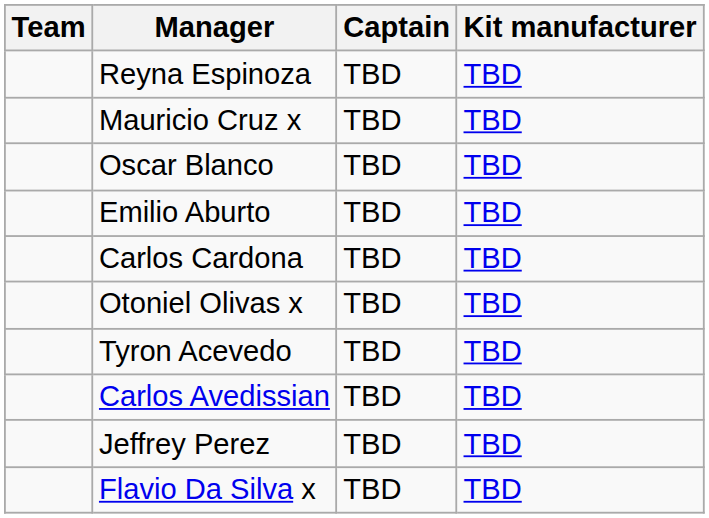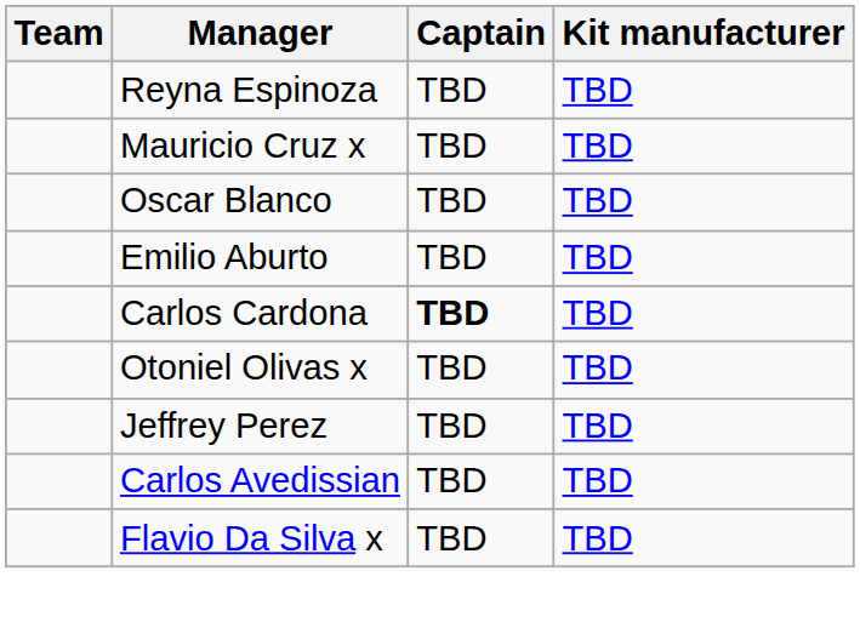 <table class="wikitable sortable">
 <tr>
 <th>Team</th>
 <th>Manager</th>
 <th>Captain</th>
 <th>Kit manufacturer</th>
 </tr>
 <tr>
 <td></td>
 <td align="left"> Reyna Espinoza</td>
 <td align="left"> TBD</td>
 <td><a href='#'>TBD</a></td>
 </tr>
 <tr>
 <td></td>
 <td align="left"> Mauricio Cruz x</td>
 <td align="left"> TBD</td>
 <td><a href='#'>TBD</a></td>
 </tr>
 <tr>
 <td></td>
 <td align="left"> Oscar Blanco</td>
 <td align="left"> TBD</td>
 <td><a href='#'>TBD</a></td>
 </tr>
 <tr>
 <td></td>
 <td align="left"> Emilio Aburto</td>
 <td align="left"> TBD</td>
 <td><a href='#'>TBD</a></td>
 </tr>
 <tr>
 <td></td>
 <td> Carlos Cardona</td>
-<td> TBD</td>
+<td><strong> TBD</strong></td>
 <td><a href='#'>TBD</a></td>
 </tr>
 <tr>
 <td></td>
 <td align="left"> Otoniel Olivas x</td>
 <td align="left"> TBD</td>
 <td><a href='#'>TBD</a></td>
 </tr>
 <tr>
 <td></td>
-<td align="left"> Tyron Acevedo</td>
+<td align="left"> Jeffrey Perez</td>
 <td align="left"> TBD</td>
 <td><a href='#'>TBD</a></td>
 </tr>
 <tr>
 <td></td>
 <td align="left"> <a href='#'>Carlos Avedissian</a></td>
 <td align="left"> TBD</td>
 <td><a href='#'>TBD</a></td>
 </tr>
 <tr>
 <td></td>
-<td align="left"> Jeffrey Perez</td>
-<td align="left"> TBD</td>
-<td><a href='#'>TBD</a></td>
-</tr>
-<tr>
-<td></td>
 <td align="left"> <a href='#'>Flavio Da Silva</a> x</td>
 <td align="left"> TBD</td>
 <td><a href='#'>TBD</a></td>
 </tr>
 </table>
